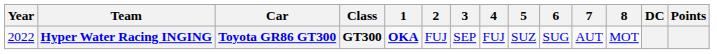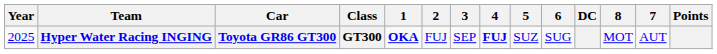 <table class="wikitable" style="text-align:center; font-size:85%">
 <tr>
 <th>Year</th>
 <th>Team</th>
 <th>Car</th>
 <th>Class</th>
 <th>1</th>
 <th>2</th>
 <th>3</th>
 <th>4</th>
 <th>5</th>
 <th>6</th>
+<th>DC</th>
+<th>8</th>
 <th>7</th>
-<th>8</th>
-<th>DC</th>
 <th>Points</th>
 </tr>
 <tr>
-<td><a href='#'>2022</a></td>
+<td><a href='#'>2025</a></td>
 <th nowrap><a href='#'>Hyper Water Racing INGING</a></th>
 <th nowrap><a href='#'>Toyota GR86 GT300</a></th>
 <th>GT300</th>
 <td style="background:#;"><strong><a href='#'>OKA</a><br></strong></td>
 <td style="background:#;"><a href='#'>FUJ</a><br></td>
 <td style="background:#;"><a href='#'>SEP</a><br></td>
-<td style="background:#;"><a href='#'>FUJ</a><br></td>
+<td style="background:#;"><strong><a href='#'>FUJ</a><br></strong></td>
 <td style="background:#;"><a href='#'>SUZ</a><br></td>
 <td style="background:#;"><a href='#'>SUG</a><br></td>
+<th></th>
+<td style="background:#;"><a href='#'>MOT</a><br></td>
 <td style="background:#;"><a href='#'>AUT</a><br></td>
-<td style="background:#;"><a href='#'>MOT</a><br></td>
-<th></th>
 <th></th>
 </tr>
 </table>
